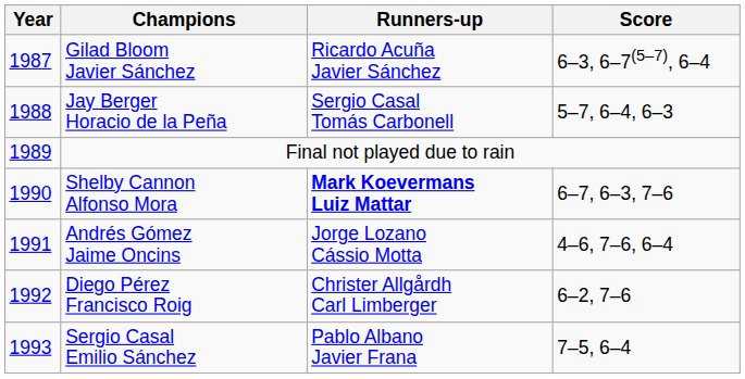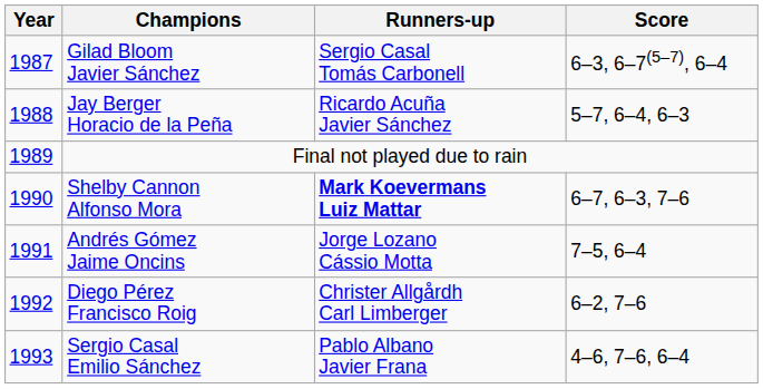 <table class="wikitable">
 <tr>
 <th style="width:40px">Year</th>
 <th style="width:200px">Champions</th>
 <th style="width:200px">Runners-up</th>
 <th style="width:150px" class="unsortable">Score</th>
 </tr>
 <tr>
 <td><a href='#'>1987</a></td>
 <td> <a href='#'>Gilad Bloom</a> <br>  <a href='#'>Javier Sánchez</a></td>
-<td> <a href='#'>Ricardo Acuña</a> <br>  <a href='#'>Javier Sánchez</a></td>
+<td> <a href='#'>Sergio Casal</a> <br>  <a href='#'>Tomás Carbonell</a></td>
 <td>6–3, 6–7<sup>(5–7)</sup>, 6–4</td>
 </tr>
 <tr>
 <td><a href='#'>1988</a></td>
 <td> <a href='#'>Jay Berger</a> <br>  <a href='#'>Horacio de la Peña</a></td>
-<td> <a href='#'>Sergio Casal</a> <br>  <a href='#'>Tomás Carbonell</a></td>
+<td> <a href='#'>Ricardo Acuña</a> <br>  <a href='#'>Javier Sánchez</a></td>
 <td>5–7, 6–4, 6–3</td>
 </tr>
 <tr>
 <td><a href='#'>1989</a></td>
 <td colspan="3" align="center">Final not played due to rain</td>
 </tr>
 <tr>
 <td><a href='#'>1990</a></td>
 <td> <a href='#'>Shelby Cannon</a> <br>  <a href='#'>Alfonso Mora</a></td>
 <td><strong> <a href='#'>Mark Koevermans</a> <br>  <a href='#'>Luiz Mattar</a></strong></td>
 <td>6–7, 6–3, 7–6</td>
 </tr>
 <tr>
 <td><a href='#'>1991</a></td>
 <td> <a href='#'>Andrés Gómez</a> <br>  <a href='#'>Jaime Oncins</a></td>
 <td> <a href='#'>Jorge Lozano</a> <br>  <a href='#'>Cássio Motta</a></td>
-<td>4–6, 7–6, 6–4</td>
+<td>7–5, 6–4</td>
 </tr>
 <tr>
 <td><a href='#'>1992</a></td>
 <td> <a href='#'>Diego Pérez</a> <br>  <a href='#'>Francisco Roig</a></td>
 <td> <a href='#'>Christer Allgårdh</a> <br>  <a href='#'>Carl Limberger</a></td>
 <td>6–2, 7–6</td>
 </tr>
 <tr>
 <td><a href='#'>1993</a></td>
 <td> <a href='#'>Sergio Casal</a> <br>  <a href='#'>Emilio Sánchez</a></td>
 <td> <a href='#'>Pablo Albano</a> <br>  <a href='#'>Javier Frana</a></td>
-<td>7–5, 6–4</td>
+<td>4–6, 7–6, 6–4</td>
 </tr>
 </table>
